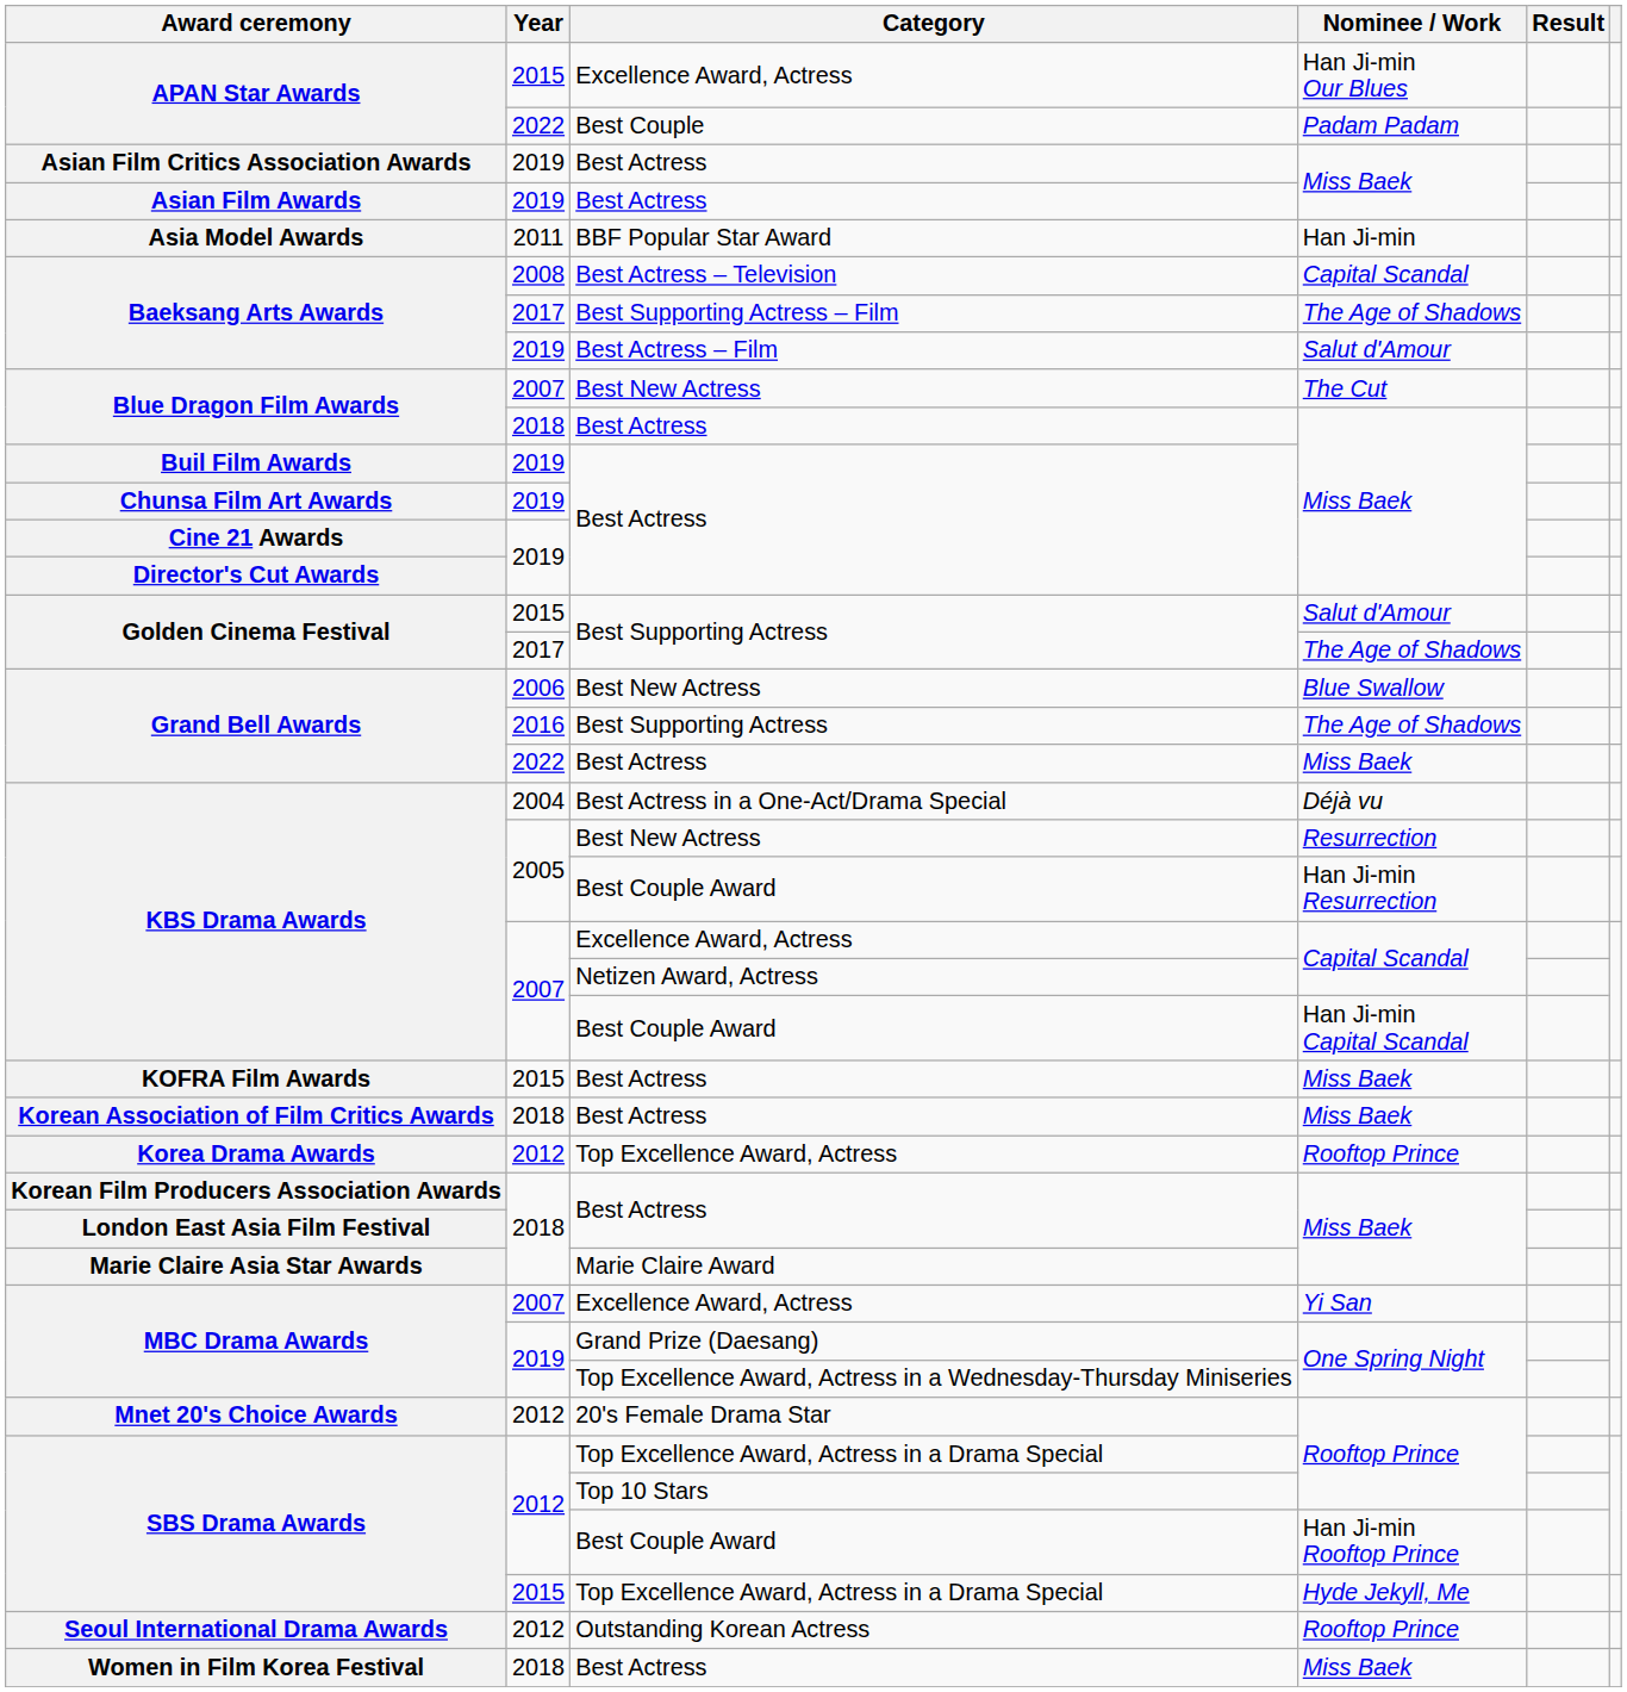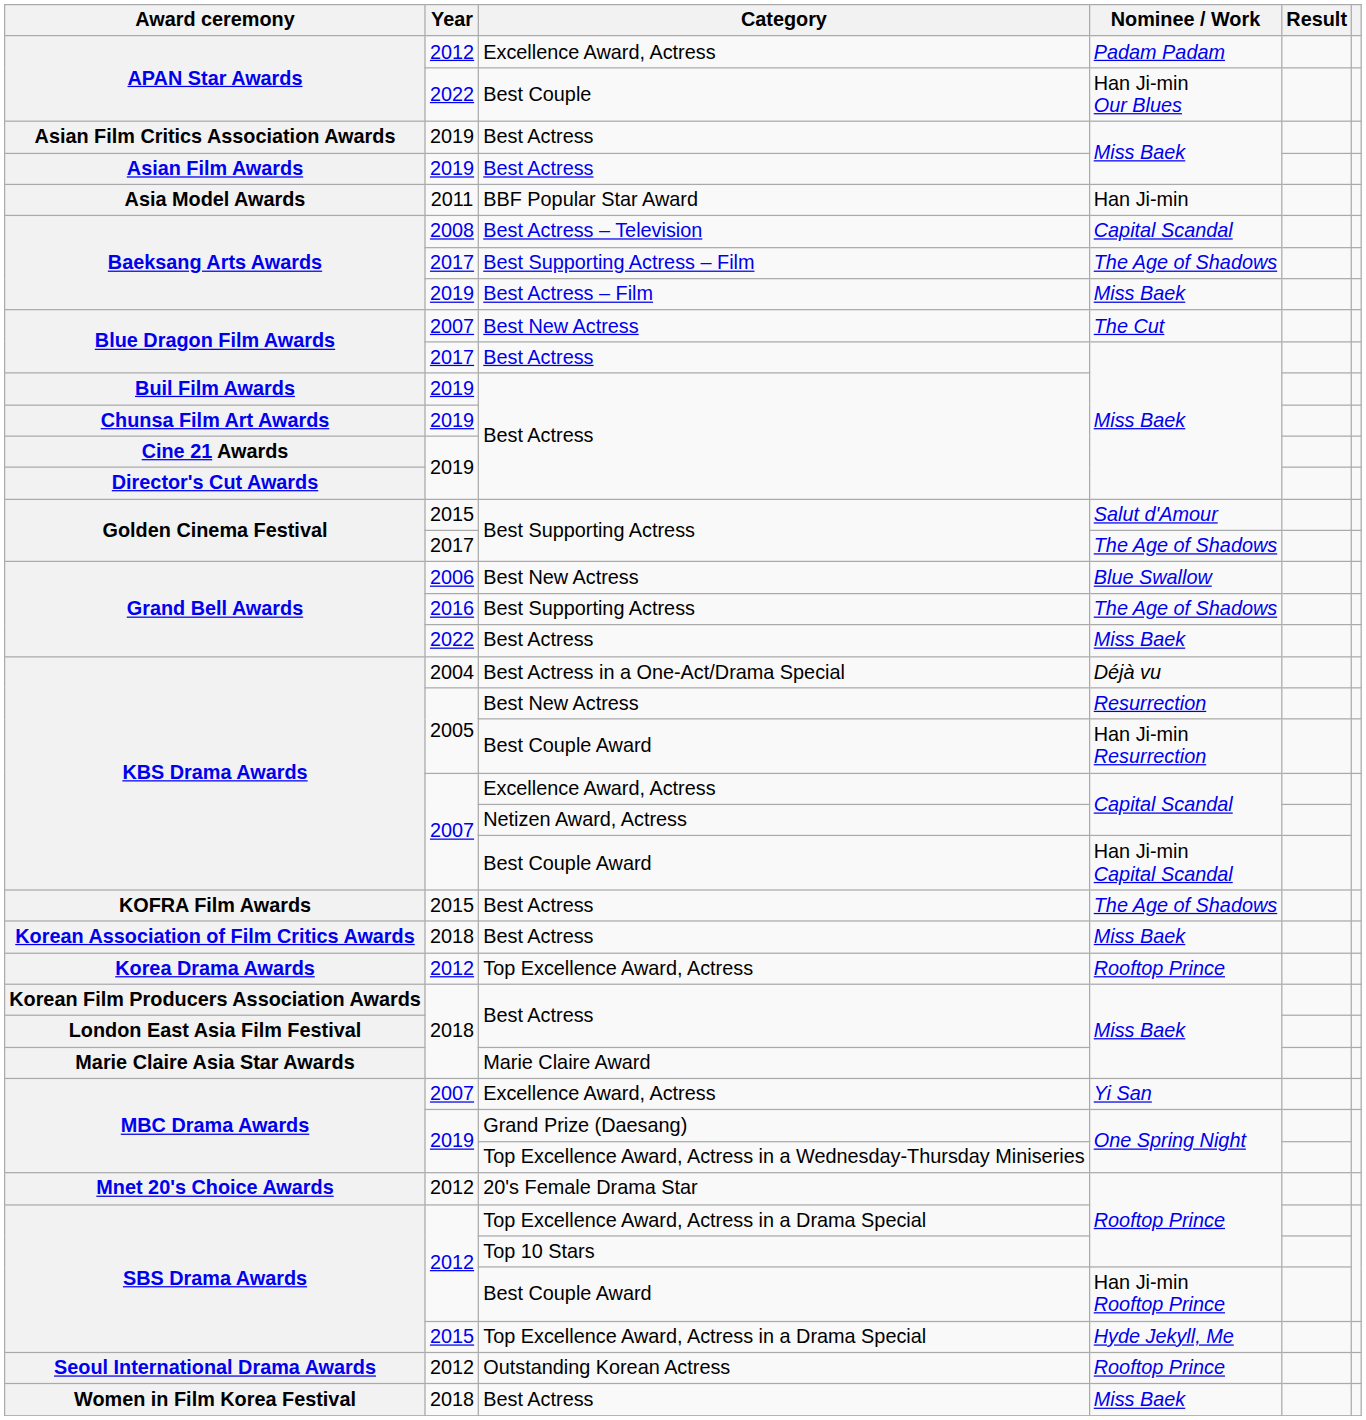 <table class="wikitable plainrowheaders sortable">
 <tr>
 <th scope="col">Award ceremony</th>
 <th scope="col">Year</th>
 <th scope="col">Category</th>
 <th scope="col">Nominee / Work</th>
 <th scope="col">Result</th>
 <th scope="col" class="unsortable"></th>
 </tr>
 <tr>
 <th scope="row"  rowspan="2"><a href='#'>APAN Star Awards</a></th>
-<td style="text-align:center"><a href='#'>2015</a></td>
+<td style="text-align:center"><a href='#'>2012</a></td>
 <td>Excellence Award, Actress</td>
-<td>Han Ji-min <br><em><a href='#'>Our Blues</a></em></td>
+<td><em><a href='#'>Padam Padam</a></em></td>
 <td></td>
 <td style="text-align:center"></td>
 </tr>
 <tr>
 <td style="text-align:center"><a href='#'>2022</a></td>
 <td>Best Couple</td>
-<td><em><a href='#'>Padam Padam</a></em></td>
+<td>Han Ji-min <br><em><a href='#'>Our Blues</a></em></td>
 <td></td>
 <td style="text-align:center"></td>
 </tr>
 <tr>
 <th scope="row">Asian Film Critics Association Awards</th>
 <td style="text-align:center">2019</td>
 <td>Best Actress</td>
 <td rowspan="2"><em><a href='#'>Miss Baek</a></em></td>
 <td></td>
 <td style="text-align:center"></td>
 </tr>
 <tr>
 <th scope="row"><a href='#'>Asian Film Awards</a></th>
 <td style="text-align:center"><a href='#'>2019</a></td>
 <td><a href='#'>Best Actress</a></td>
 <td></td>
 <td style="text-align:center"></td>
 </tr>
 <tr>
 <th scope="row">Asia Model Awards</th>
 <td style="text-align:center">2011</td>
 <td>BBF Popular Star Award</td>
 <td>Han Ji-min</td>
 <td></td>
 <td style="text-align:center"></td>
 </tr>
 <tr>
 <th scope="row"  rowspan="3"><a href='#'>Baeksang Arts Awards</a></th>
 <td style="text-align:center"><a href='#'>2008</a></td>
 <td><a href='#'>Best Actress – Television</a></td>
 <td><em><a href='#'>Capital Scandal</a></em></td>
 <td></td>
 <td style="text-align:center"></td>
 </tr>
 <tr>
 <td style="text-align:center"><a href='#'>2017</a></td>
 <td><a href='#'>Best Supporting Actress – Film</a></td>
 <td><em><a href='#'>The Age of Shadows</a></em></td>
 <td></td>
 <td style="text-align:center"></td>
 </tr>
 <tr>
 <td style="text-align:center"><a href='#'>2019</a></td>
 <td><a href='#'>Best Actress – Film</a></td>
-<td><em><a href='#'>Salut d'Amour</a></em></td>
+<td><em><a href='#'>Miss Baek</a></em></td>
 <td></td>
 <td style="text-align:center"></td>
 </tr>
 <tr>
 <th scope="row"  rowspan="2"><a href='#'>Blue Dragon Film Awards</a></th>
 <td style="text-align:center"><a href='#'>2007</a></td>
 <td><a href='#'>Best New Actress</a></td>
 <td><em><a href='#'>The Cut</a></em></td>
 <td></td>
 <td style="text-align:center"></td>
 </tr>
 <tr>
-<td style="text-align:center"><a href='#'>2018</a></td>
+<td style="text-align:center"><a href='#'>2017</a></td>
 <td><a href='#'>Best Actress</a></td>
 <td rowspan="5"><em><a href='#'>Miss Baek</a></em></td>
 <td></td>
 <td style="text-align:center"></td>
 </tr>
 <tr>
 <th scope="row"><a href='#'>Buil Film Awards</a></th>
 <td style="text-align:center"><a href='#'>2019</a></td>
 <td rowspan="4">Best Actress</td>
 <td></td>
 <td style="text-align:center"></td>
 </tr>
 <tr>
 <th scope="row"><a href='#'>Chunsa Film Art Awards</a></th>
 <td style="text-align:center"><a href='#'>2019</a></td>
 <td></td>
 <td style="text-align:center"></td>
 </tr>
 <tr>
 <th scope="row"><a href='#'>Cine 21</a> Awards</th>
 <td rowspan="2" style="text-align:center">2019</td>
 <td></td>
 <td style="text-align:center"></td>
 </tr>
 <tr>
 <th scope="row"><a href='#'>Director's Cut Awards</a></th>
 <td></td>
 <td style="text-align:center"></td>
 </tr>
 <tr>
 <th scope="row"  rowspan="2">Golden Cinema Festival</th>
 <td style="text-align:center">2015</td>
 <td rowspan="2">Best Supporting Actress</td>
 <td><em><a href='#'>Salut d'Amour</a></em></td>
 <td></td>
 <td style="text-align:center"></td>
 </tr>
 <tr>
 <td style="text-align:center">2017</td>
 <td><em><a href='#'>The Age of Shadows</a></em></td>
 <td></td>
 <td style="text-align:center"></td>
 </tr>
 <tr>
 <th scope="row"  rowspan="3"><a href='#'>Grand Bell Awards</a></th>
 <td style="text-align:center"><a href='#'>2006</a></td>
 <td>Best New Actress</td>
 <td><em><a href='#'>Blue Swallow</a></em></td>
 <td></td>
 <td style="text-align:center"></td>
 </tr>
 <tr>
 <td style="text-align:center"><a href='#'>2016</a></td>
 <td>Best Supporting Actress</td>
 <td><em><a href='#'>The Age of Shadows</a></em></td>
 <td></td>
 <td style="text-align:center"></td>
 </tr>
 <tr>
 <td style="text-align:center"><a href='#'>2022</a></td>
 <td>Best Actress</td>
 <td><em><a href='#'>Miss Baek</a></em></td>
 <td></td>
 <td style="text-align:center"></td>
 </tr>
 <tr>
 <th scope="row"  rowspan="6"><a href='#'>KBS Drama Awards</a></th>
 <td style="text-align:center">2004</td>
 <td>Best Actress in a One-Act/Drama Special</td>
 <td><em>Déjà vu</em></td>
 <td></td>
 <td style="text-align:center"></td>
 </tr>
 <tr>
 <td rowspan="2" style="text-align:center">2005</td>
 <td>Best New Actress</td>
 <td><em><a href='#'>Resurrection</a></em></td>
 <td></td>
 <td style="text-align:center"></td>
 </tr>
 <tr>
 <td>Best Couple Award</td>
 <td>Han Ji-min <br><em><a href='#'>Resurrection</a></em></td>
 <td></td>
 <td style="text-align:center"></td>
 </tr>
 <tr>
 <td rowspan="3" style="text-align:center"><a href='#'>2007</a></td>
 <td>Excellence Award, Actress</td>
 <td rowspan="2"><em><a href='#'>Capital Scandal</a></em></td>
 <td></td>
 <td rowspan="3" style="text-align:center"></td>
 </tr>
 <tr>
 <td>Netizen Award, Actress</td>
 <td></td>
 </tr>
 <tr>
 <td>Best Couple Award</td>
 <td>Han Ji-min <br> <em><a href='#'>Capital Scandal</a></em></td>
 <td></td>
 </tr>
 <tr>
 <th scope="row">KOFRA Film Awards</th>
 <td style="text-align:center">2015</td>
 <td>Best Actress</td>
-<td><em><a href='#'>Miss Baek</a></em></td>
+<td><em><a href='#'>The Age of Shadows</a></em></td>
 <td></td>
 <td style="text-align:center"></td>
 </tr>
 <tr>
 <th scope="row"><a href='#'>Korean Association of Film Critics Awards</a></th>
 <td style="text-align:center">2018</td>
 <td>Best Actress</td>
 <td><em><a href='#'>Miss Baek</a></em></td>
 <td></td>
 <td style="text-align:center"></td>
 </tr>
 <tr>
 <th scope="row"><a href='#'>Korea Drama Awards</a></th>
 <td style="text-align:center"><a href='#'>2012</a></td>
 <td>Top Excellence Award, Actress</td>
 <td><em><a href='#'>Rooftop Prince</a></em></td>
 <td></td>
 <td style="text-align:center"></td>
 </tr>
 <tr>
 <th scope="row">Korean Film Producers Association Awards</th>
 <td rowspan="3" style="text-align:center">2018</td>
 <td rowspan="2">Best Actress</td>
 <td rowspan="3"><em><a href='#'>Miss Baek</a></em></td>
 <td></td>
 <td style="text-align:center"></td>
 </tr>
 <tr>
 <th scope="row">London East Asia Film Festival</th>
 <td></td>
 <td style="text-align:center"></td>
 </tr>
 <tr>
 <th scope="row">Marie Claire Asia Star Awards</th>
 <td>Marie Claire Award</td>
 <td></td>
 <td style="text-align:center"></td>
 </tr>
 <tr>
 <th scope="row"  rowspan="3"><a href='#'>MBC Drama Awards</a></th>
 <td style="text-align:center"><a href='#'>2007</a></td>
 <td>Excellence Award, Actress</td>
 <td><em><a href='#'>Yi San</a></em></td>
 <td></td>
 <td style="text-align:center"></td>
 </tr>
 <tr>
 <td rowspan="2" style="text-align:center"><a href='#'>2019</a></td>
 <td>Grand Prize (Daesang)</td>
 <td rowspan="2"><em><a href='#'>One Spring Night</a></em></td>
 <td></td>
 <td rowspan="2" style="text-align:center"></td>
 </tr>
 <tr>
 <td>Top Excellence Award, Actress in a Wednesday-Thursday Miniseries</td>
 <td></td>
 </tr>
 <tr>
 <th scope="row"><a href='#'>Mnet 20's Choice Awards</a></th>
 <td style="text-align:center">2012</td>
 <td>20's Female Drama Star</td>
 <td rowspan="3"><em><a href='#'>Rooftop Prince</a></em></td>
 <td></td>
 <td style="text-align:center"></td>
 </tr>
 <tr>
 <th scope="row"  rowspan="4"><a href='#'>SBS Drama Awards</a></th>
 <td rowspan="3" style="text-align:center"><a href='#'>2012</a></td>
 <td>Top Excellence Award, Actress in a Drama Special</td>
 <td></td>
 <td rowspan="3" style="text-align:center"></td>
 </tr>
 <tr>
 <td>Top 10 Stars</td>
 <td></td>
 </tr>
 <tr>
 <td>Best Couple Award</td>
 <td>Han Ji-min <br> <em><a href='#'>Rooftop Prince</a></em></td>
 <td></td>
 </tr>
 <tr>
 <td style="text-align:center"><a href='#'>2015</a></td>
 <td>Top Excellence Award, Actress in a Drama Special</td>
 <td><em><a href='#'>Hyde Jekyll, Me</a></em></td>
 <td></td>
 <td style="text-align:center"></td>
 </tr>
 <tr>
 <th scope="row"><a href='#'>Seoul International Drama Awards</a></th>
 <td style="text-align:center">2012</td>
 <td>Outstanding Korean Actress</td>
 <td><em><a href='#'>Rooftop Prince</a></em></td>
 <td></td>
 <td style="text-align:center"></td>
 </tr>
 <tr>
 <th scope="row">Women in Film Korea Festival</th>
 <td style="text-align:center">2018</td>
 <td>Best Actress</td>
 <td><em><a href='#'>Miss Baek</a></em></td>
 <td></td>
 <td style="text-align:center"></td>
 </tr>
 </table>
